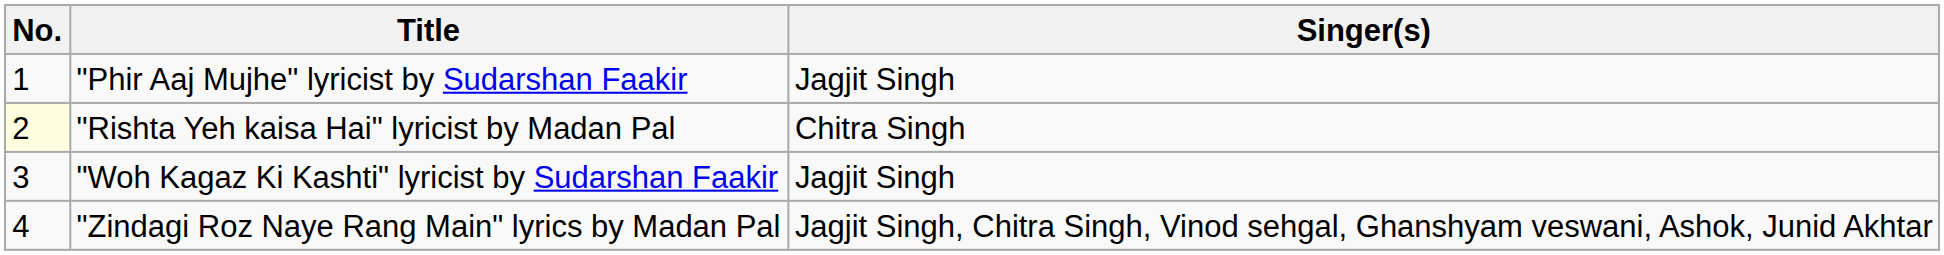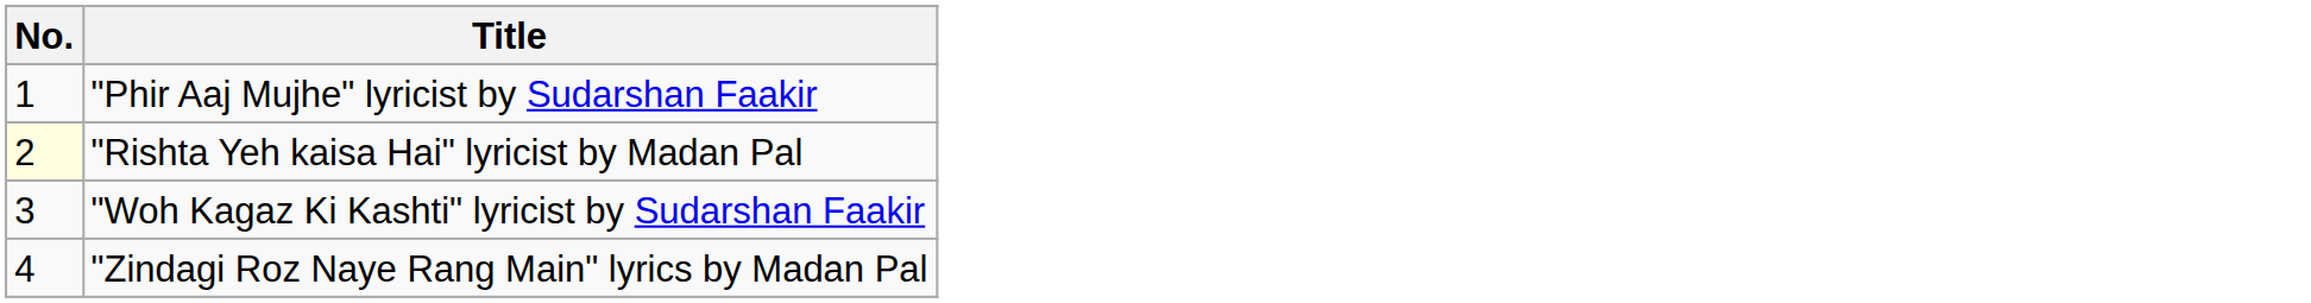 <table class="wikitable" style="font-size:95%;">
 <tr>
 <th>No.</th>
 <th>Title</th>
-<th>Singer(s)</th>
 </tr>
 <tr>
 <td>1</td>
 <td>"Phir Aaj Mujhe" lyricist by <a href='#'>Sudarshan Faakir</a></td>
-<td>Jagjit Singh</td>
 </tr>
 <tr>
 <td style="background: lightyellow;">2</td>
 <td>"Rishta Yeh kaisa Hai" lyricist by Madan Pal</td>
-<td>Chitra Singh</td>
 </tr>
 <tr>
 <td>3</td>
 <td>"Woh Kagaz Ki Kashti"  lyricist by <a href='#'>Sudarshan Faakir</a></td>
-<td>Jagjit Singh</td>
 </tr>
 <tr>
 <td>4</td>
 <td>"Zindagi Roz Naye Rang Main" lyrics by Madan Pal</td>
-<td>Jagjit Singh, Chitra Singh, Vinod sehgal, Ghanshyam veswani, Ashok, Junid Akhtar</td>
 </tr>
 </table>
